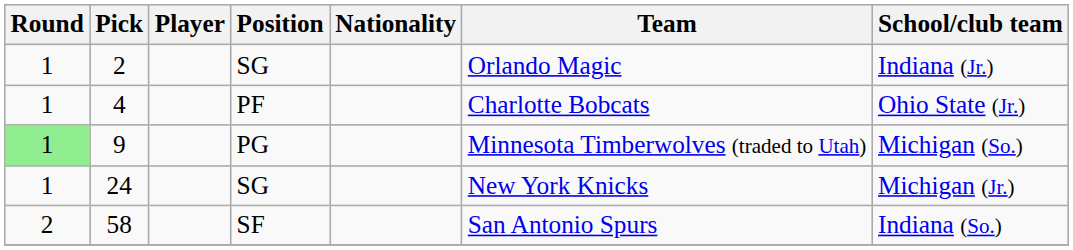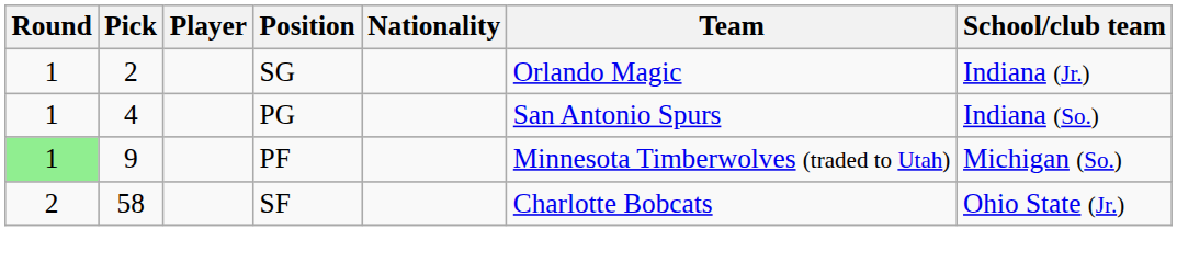 <table class="wikitable sortable sortable">
 <tr>
 <th>Round</th>
 <th>Pick</th>
 <th>Player</th>
 <th>Position</th>
 <th>Nationality</th>
 <th>Team</th>
 <th>School/club team</th>
 </tr>
 <tr>
 <td align=center>1</td>
 <td align=center>2</td>
 <td></td>
 <td>SG</td>
 <td></td>
 <td><a href='#'>Orlando Magic</a></td>
 <td><a href='#'>Indiana</a> <small>(<a href='#'>Jr.</a>)</small></td>
 </tr>
 <tr>
 <td align=center>1</td>
 <td align=center>4</td>
 <td></td>
-<td>PF</td>
+<td>PG</td>
 <td></td>
-<td><a href='#'>Charlotte Bobcats</a></td>
-<td><a href='#'>Ohio State</a> <small>(<a href='#'>Jr.</a>)</small></td>
+<td><a href='#'>San Antonio Spurs</a></td>
+<td><a href='#'>Indiana</a> <small>(<a href='#'>So.</a>)</small></td>
 </tr>
 <tr>
 <td align=center style="background: lightgreen;">1</td>
 <td align=center>9</td>
 <td></td>
-<td>PG</td>
+<td>PF</td>
 <td></td>
 <td><a href='#'>Minnesota Timberwolves</a> <small>(traded to <a href='#'>Utah</a>)</small></td>
 <td><a href='#'>Michigan</a> <small>(<a href='#'>So.</a>) </small></td>
-</tr>
-<tr>
-<td align=center>1</td>
-<td align=center>24</td>
-<td></td>
-<td>SG</td>
-<td></td>
-<td><a href='#'>New York Knicks</a></td>
-<td><a href='#'>Michigan</a> <small>(<a href='#'>Jr.</a>) </small></td>
 </tr>
 <tr>
 <td align=center>2</td>
 <td align=center>58</td>
 <td></td>
 <td>SF</td>
 <td></td>
-<td><a href='#'>San Antonio Spurs</a></td>
-<td><a href='#'>Indiana</a> <small>(<a href='#'>So.</a>)</small></td>
+<td><a href='#'>Charlotte Bobcats</a></td>
+<td><a href='#'>Ohio State</a> <small>(<a href='#'>Jr.</a>)</small></td>
 </tr>
 <tr>
 </tr>
 </table>
